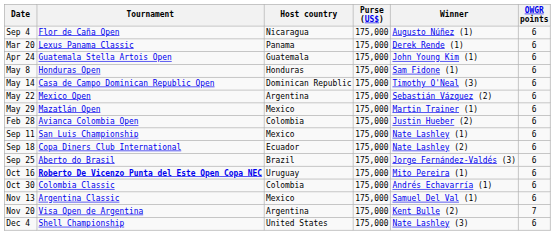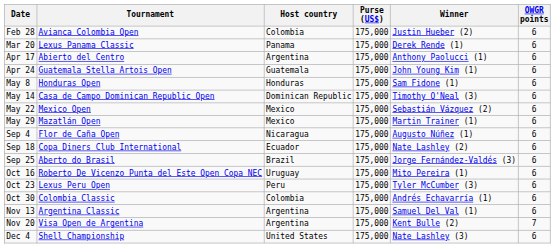 <table class="wikitable" style="font-size:95%;">
 <tr>
 <th>Date</th>
 <th>Tournament</th>
 <th>Host country</th>
 <th>Purse<br>(<a href='#'>US$</a>)</th>
 <th>Winner</th>
 <th><a href='#'>OWGR</a><br>points</th>
 </tr>
 <tr>
-<td>Sep 4</td>
-<td><a href='#'>Flor de Caña Open</a></td>
-<td>Nicaragua</td>
+<td>Feb 28</td>
+<td><a href='#'>Avianca Colombia Open</a></td>
+<td>Colombia</td>
 <td align=right>175,000</td>
-<td> <a href='#'>Augusto Núñez</a> (1)</td>
+<td> <a href='#'>Justin Hueber</a> (2)</td>
 <td align=center>6</td>
 </tr>
 <tr>
 <td>Mar 20</td>
 <td><a href='#'>Lexus Panama Classic</a></td>
 <td>Panama</td>
 <td align=right>175,000</td>
 <td> <a href='#'>Derek Rende</a> (1)</td>
+<td align=center>6</td>
+</tr>
+<tr>
+<td>Apr 17</td>
+<td><a href='#'>Abierto del Centro</a></td>
+<td>Argentina</td>
+<td align=right>175,000</td>
+<td> <a href='#'>Anthony Paolucci</a> (1)</td>
 <td align=center>6</td>
 </tr>
 <tr>
 <td>Apr 24</td>
 <td><a href='#'>Guatemala Stella Artois Open</a></td>
 <td>Guatemala</td>
 <td align=right>175,000</td>
 <td> <a href='#'>John Young Kim</a> (1)</td>
 <td align=center>6</td>
 </tr>
 <tr>
 <td>May 8</td>
 <td><a href='#'>Honduras Open</a></td>
 <td>Honduras</td>
 <td align=right>175,000</td>
 <td> <a href='#'>Sam Fidone</a> (1)</td>
 <td align=center>6</td>
 </tr>
 <tr>
 <td>May 14</td>
 <td><a href='#'>Casa de Campo Dominican Republic Open</a></td>
 <td>Dominican Republic</td>
 <td align=right>175,000</td>
 <td> <a href='#'>Timothy O'Neal</a> (3)</td>
 <td align=center>6</td>
 </tr>
 <tr>
 <td>May 22</td>
 <td><a href='#'>Mexico Open</a></td>
-<td>Argentina</td>
+<td>Mexico</td>
 <td align=right>175,000</td>
 <td> <a href='#'>Sebastián Vázquez</a> (2)</td>
 <td align=center>6</td>
 </tr>
 <tr>
 <td>May 29</td>
 <td><a href='#'>Mazatlán Open</a></td>
 <td>Mexico</td>
 <td align=right>175,000</td>
 <td> <a href='#'>Martin Trainer</a> (1)</td>
 <td align=center>6</td>
 </tr>
 <tr>
-<td>Feb 28</td>
-<td><a href='#'>Avianca Colombia Open</a></td>
-<td>Colombia</td>
+<td>Sep 4</td>
+<td><a href='#'>Flor de Caña Open</a></td>
+<td>Nicaragua</td>
 <td align=right>175,000</td>
-<td> <a href='#'>Justin Hueber</a> (2)</td>
-<td align=center>6</td>
-</tr>
-<tr>
-<td>Sep 11</td>
-<td><a href='#'>San Luis Championship</a></td>
-<td>Mexico</td>
-<td align=right>175,000</td>
-<td> <a href='#'>Nate Lashley</a> (1)</td>
+<td> <a href='#'>Augusto Núñez</a> (1)</td>
 <td align=center>6</td>
 </tr>
 <tr>
 <td>Sep 18</td>
 <td><a href='#'>Copa Diners Club International</a></td>
 <td>Ecuador</td>
 <td align=right>175,000</td>
 <td> <a href='#'>Nate Lashley</a> (2)</td>
 <td align=center>6</td>
 </tr>
 <tr>
 <td>Sep 25</td>
 <td><a href='#'>Aberto do Brasil</a></td>
 <td>Brazil</td>
 <td align=right>175,000</td>
 <td> <a href='#'>Jorge Fernández-Valdés</a> (3)</td>
 <td align=center>6</td>
 </tr>
 <tr>
 <td>Oct 16</td>
-<td><strong><a href='#'>Roberto De Vicenzo Punta del Este Open Copa NEC</a></strong></td>
+<td><a href='#'>Roberto De Vicenzo Punta del Este Open Copa NEC</a></td>
 <td>Uruguay</td>
 <td align=right>175,000</td>
 <td> <a href='#'>Mito Pereira</a> (1)</td>
+<td align=center>6</td>
+</tr>
+<tr>
+<td>Oct 23</td>
+<td><a href='#'>Lexus Peru Open</a></td>
+<td>Peru</td>
+<td align=right>175,000</td>
+<td> <a href='#'>Tyler McCumber</a> (3)</td>
 <td align=center>6</td>
 </tr>
 <tr>
 <td>Oct 30</td>
 <td><a href='#'>Colombia Classic</a></td>
 <td>Colombia</td>
 <td align=right>175,000</td>
 <td> <a href='#'>Andrés Echavarría</a> (1)</td>
 <td align=center>6</td>
 </tr>
 <tr>
 <td>Nov 13</td>
 <td><a href='#'>Argentina Classic</a></td>
-<td>Mexico</td>
+<td>Argentina</td>
 <td align=right>175,000</td>
 <td> <a href='#'>Samuel Del Val</a> (1)</td>
 <td align=center>6</td>
 </tr>
 <tr>
 <td>Nov 20</td>
 <td><a href='#'>Visa Open de Argentina</a></td>
 <td>Argentina</td>
 <td align=right>175,000</td>
 <td> <a href='#'>Kent Bulle</a> (2)</td>
 <td align=center>7</td>
 </tr>
 <tr>
 <td>Dec 4</td>
 <td><a href='#'>Shell Championship</a></td>
 <td>United States</td>
 <td align=right>175,000</td>
 <td> <a href='#'>Nate Lashley</a> (3)</td>
 <td align=center>6</td>
 </tr>
 </table>
